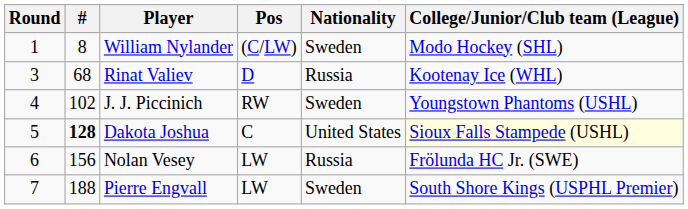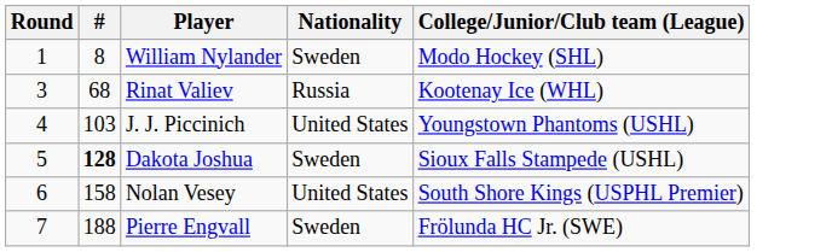 <table class="wikitable">
 <tr>
 <th>Round</th>
 <th>#</th>
 <th>Player</th>
-<th>Pos</th>
 <th>Nationality</th>
 <th>College/Junior/Club team (League)</th>
 </tr>
 <tr>
 <td align=center>1</td>
 <td align=center>8</td>
 <td><a href='#'>William Nylander</a></td>
-<td>(<a href='#'>C</a>/<a href='#'>LW</a>)</td>
 <td> Sweden</td>
 <td><a href='#'>Modo Hockey</a> (<a href='#'>SHL</a>)</td>
 </tr>
 <tr>
 <td align=center>3</td>
 <td align=center>68</td>
 <td><a href='#'>Rinat Valiev</a></td>
-<td><a href='#'>D</a></td>
 <td> Russia</td>
 <td><a href='#'>Kootenay Ice</a> (<a href='#'>WHL</a>)</td>
 </tr>
 <tr>
 <td align=center>4</td>
-<td align=center>102</td>
+<td align=center>103</td>
 <td>J. J. Piccinich</td>
-<td>RW</td>
-<td> Sweden</td>
+<td> United States</td>
 <td><a href='#'>Youngstown Phantoms</a> (<a href='#'>USHL</a>)</td>
 </tr>
 <tr>
 <td align=center>5</td>
 <td align=center><strong>128</strong></td>
 <td><a href='#'>Dakota Joshua</a></td>
-<td>C</td>
-<td> United States</td>
-<td style="background: lightyellow;"><a href='#'>Sioux Falls Stampede</a> (USHL)</td>
+<td> Sweden</td>
+<td><a href='#'>Sioux Falls Stampede</a> (USHL)</td>
 </tr>
 <tr>
 <td align=center>6</td>
-<td align=center>156</td>
+<td align=center>158</td>
 <td>Nolan Vesey</td>
-<td>LW</td>
-<td> Russia</td>
-<td><a href='#'>Frölunda HC</a> Jr. (SWE)</td>
+<td> United States</td>
+<td><a href='#'>South Shore Kings</a> (<a href='#'>USPHL Premier</a>)</td>
 </tr>
 <tr>
 <td align=center>7</td>
 <td align=center>188</td>
 <td><a href='#'>Pierre Engvall</a></td>
-<td>LW</td>
 <td> Sweden</td>
-<td><a href='#'>South Shore Kings</a> (<a href='#'>USPHL Premier</a>)</td>
+<td><a href='#'>Frölunda HC</a> Jr. (SWE)</td>
 </tr>
 </table>
